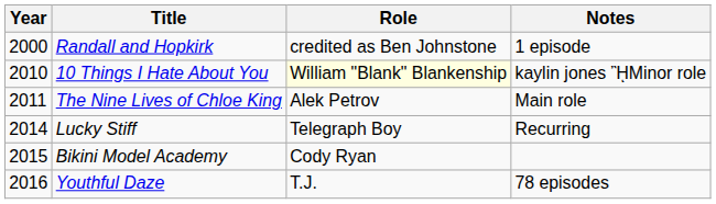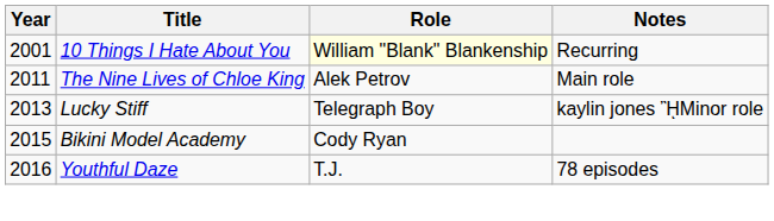 <table class="wikitable sortable">
 <tr>
 <th>Year</th>
 <th>Title</th>
 <th>Role</th>
 <th class="unsortable">Notes</th>
 </tr>
 <tr>
-<td>2000</td>
-<td><em><a href='#'>Randall and Hopkirk</a></em></td>
-<td>credited as Ben Johnstone</td>
-<td>1 episode</td>
-</tr>
-<tr>
-<td>2010</td>
+<td>2001</td>
 <td><em><a href='#'>10 Things I Hate About You</a></em></td>
 <td style="background: lightyellow;">William "Blank" Blankenship</td>
-<td>kaylin jones ᾚMinor role</td>
+<td>Recurring</td>
 </tr>
 <tr>
 <td>2011</td>
 <td><em><a href='#'>The Nine Lives of Chloe King</a></em></td>
 <td>Alek Petrov</td>
 <td>Main role</td>
 </tr>
 <tr>
-<td>2014</td>
+<td>2013</td>
 <td><em>Lucky Stiff</em></td>
 <td>Telegraph Boy</td>
-<td>Recurring</td>
+<td>kaylin jones ᾚMinor role</td>
 </tr>
 <tr>
 <td>2015</td>
 <td><em>Bikini Model Academy</em></td>
 <td>Cody Ryan</td>
 <td></td>
 </tr>
 <tr>
 <td>2016</td>
 <td><em><a href='#'>Youthful Daze</a></em></td>
 <td>T.J.</td>
 <td>78 episodes</td>
 </tr>
 </table>
